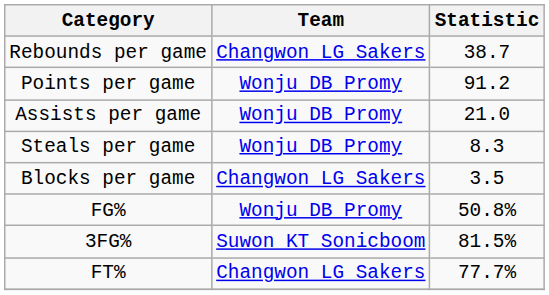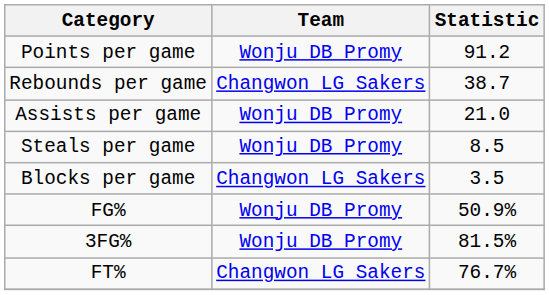 <table class="wikitable" style="text-align:center">
 <tr>
 <th>Category</th>
 <th>Team</th>
 <th>Statistic</th>
 </tr>
 <tr>
+<td>Points per game</td>
+<td><a href='#'>Wonju DB Promy</a></td>
+<td>91.2</td>
+</tr>
+<tr>
 <td>Rebounds per game</td>
 <td><a href='#'>Changwon LG Sakers</a></td>
 <td>38.7</td>
-</tr>
-<tr>
-<td>Points per game</td>
-<td><a href='#'>Wonju DB Promy</a></td>
-<td>91.2</td>
 </tr>
 <tr>
 <td>Assists per game</td>
 <td><a href='#'>Wonju DB Promy</a></td>
 <td>21.0</td>
 </tr>
 <tr>
 <td>Steals per game</td>
 <td><a href='#'>Wonju DB Promy</a></td>
-<td>8.3</td>
+<td>8.5</td>
 </tr>
 <tr>
 <td>Blocks per game</td>
 <td><a href='#'>Changwon LG Sakers</a></td>
 <td>3.5</td>
 </tr>
 <tr>
 <td>FG%</td>
 <td><a href='#'>Wonju DB Promy</a></td>
-<td>50.8%</td>
+<td>50.9%</td>
 </tr>
 <tr>
 <td>3FG%</td>
-<td><a href='#'>Suwon KT Sonicboom</a></td>
+<td><a href='#'>Wonju DB Promy</a></td>
 <td>81.5%</td>
 </tr>
 <tr>
 <td>FT%</td>
 <td><a href='#'>Changwon LG Sakers</a></td>
-<td>77.7%</td>
+<td>76.7%</td>
 </tr>
 <tr>
 </tr>
 </table>
